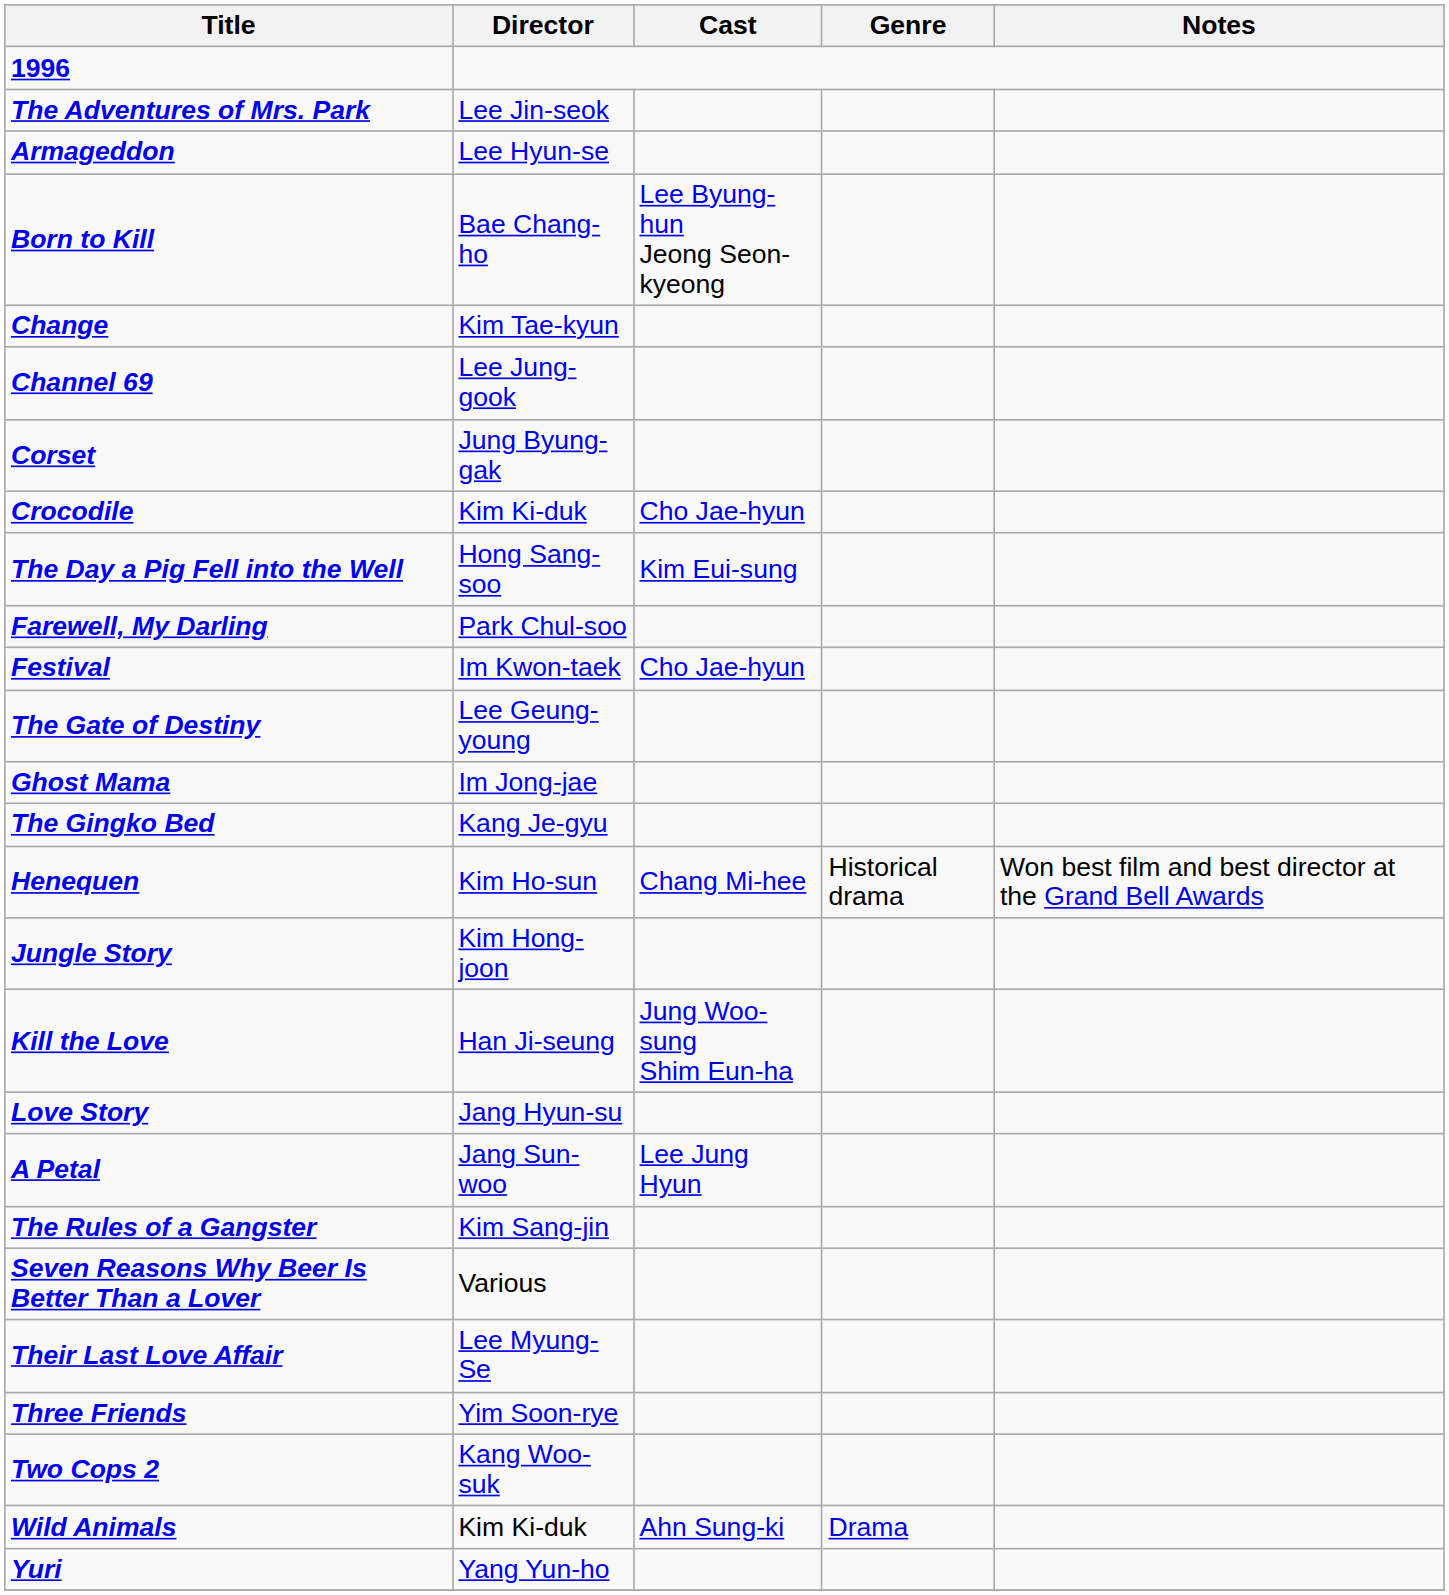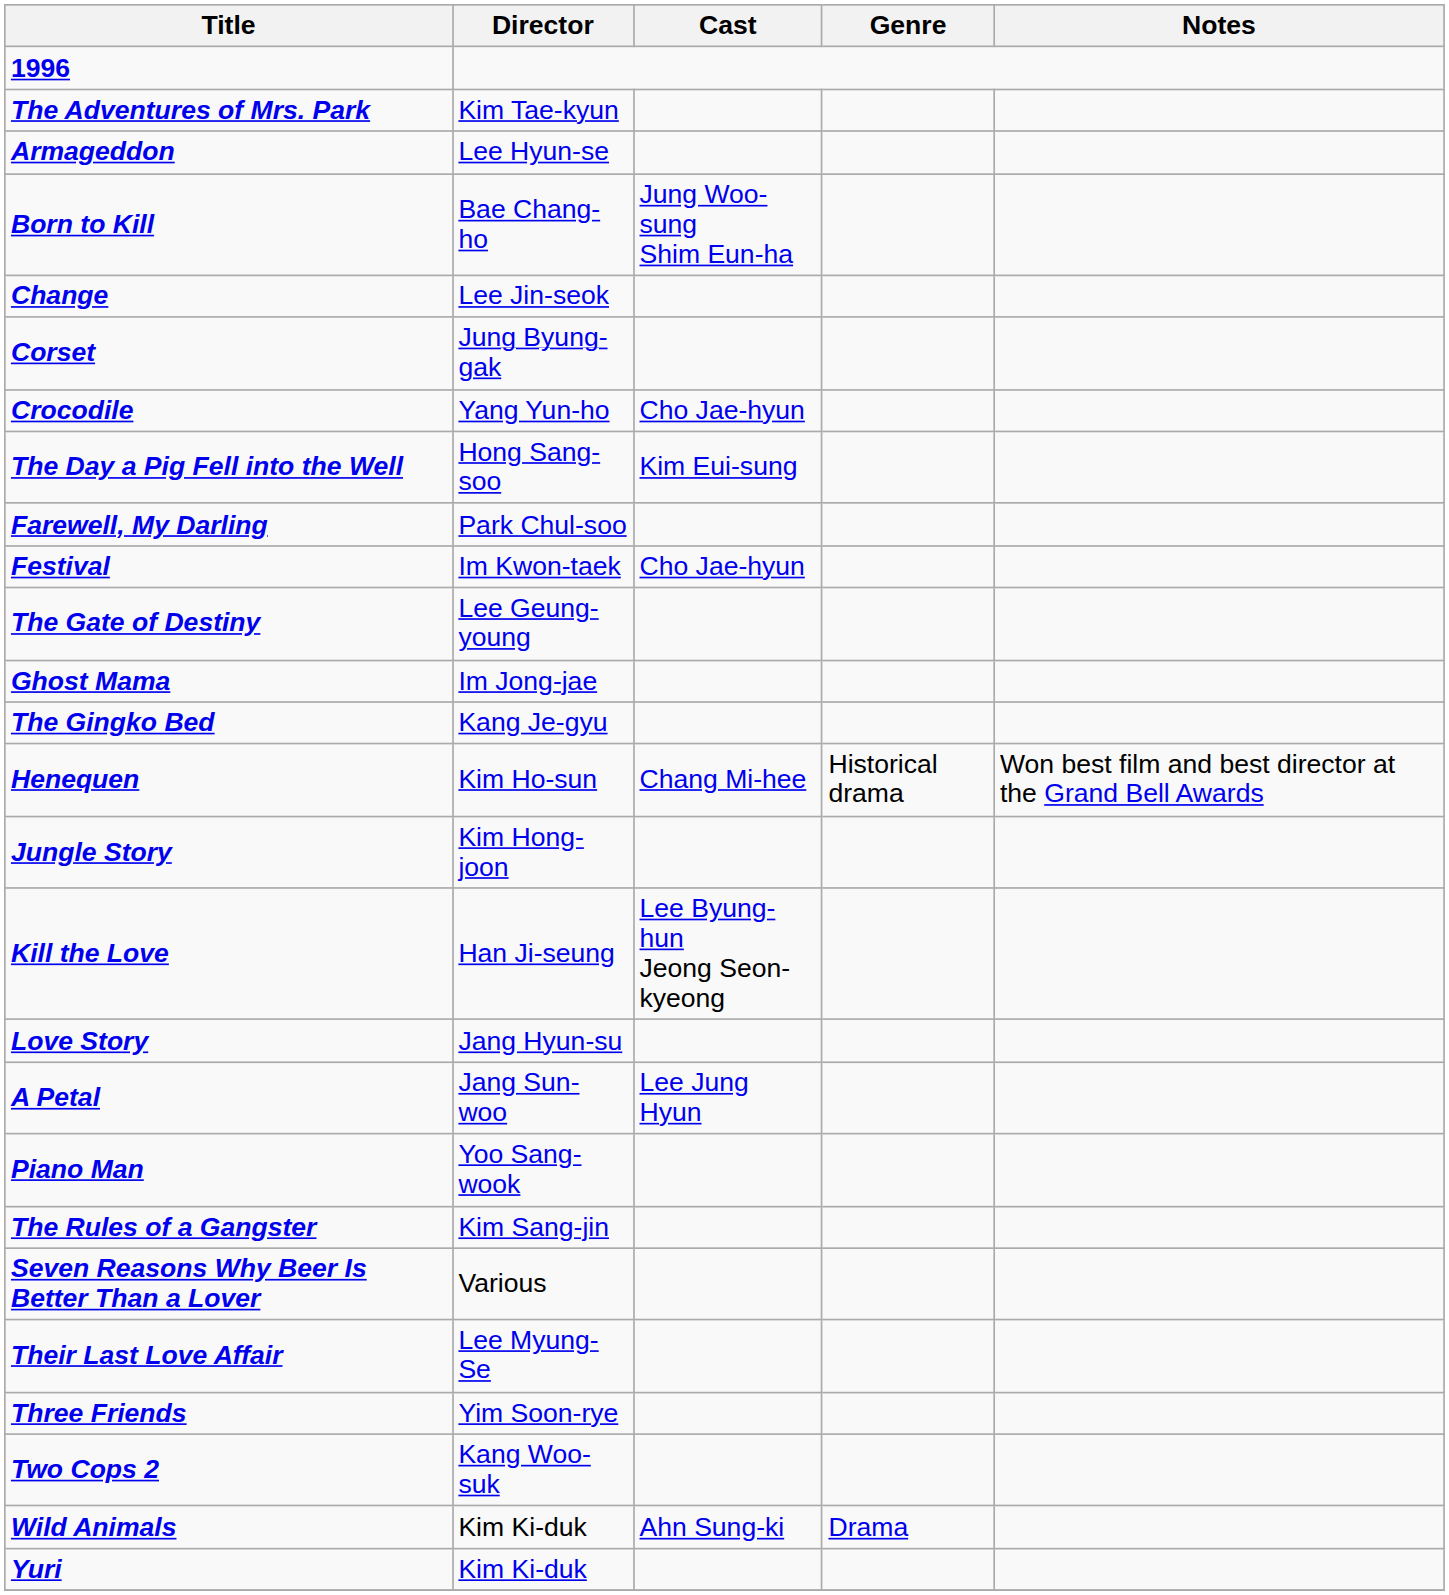 <table class="wikitable">
 <tr>
 <th>Title</th>
 <th>Director</th>
 <th>Cast</th>
 <th>Genre</th>
 <th>Notes</th>
 </tr>
 <tr>
 <td><strong><a href='#'>1996</a></strong></td>
 </tr>
 <tr>
 <td><strong><em><a href='#'>The Adventures of Mrs. Park</a></em></strong></td>
-<td><a href='#'>Lee Jin-seok</a></td>
+<td><a href='#'>Kim Tae-kyun</a></td>
 <td></td>
 <td></td>
 <td></td>
 </tr>
 <tr>
 <td><strong><em><a href='#'>Armageddon</a></em></strong></td>
 <td><a href='#'>Lee Hyun-se</a></td>
 <td></td>
 <td></td>
 <td></td>
 </tr>
 <tr>
 <td><strong><em><a href='#'>Born to Kill</a></em></strong></td>
 <td><a href='#'>Bae Chang-ho</a></td>
-<td><a href='#'>Lee Byung-hun</a><br>Jeong Seon-kyeong</td>
+<td><a href='#'>Jung Woo-sung</a><br><a href='#'>Shim Eun-ha</a></td>
 <td></td>
 <td></td>
 </tr>
 <tr>
 <td><strong><em><a href='#'>Change</a></em></strong></td>
-<td><a href='#'>Kim Tae-kyun</a></td>
-<td></td>
-<td></td>
-<td></td>
-</tr>
-<tr>
-<td><strong><em><a href='#'>Channel 69</a></em></strong></td>
-<td><a href='#'>Lee Jung-gook</a></td>
+<td><a href='#'>Lee Jin-seok</a></td>
 <td></td>
 <td></td>
 <td></td>
 </tr>
 <tr>
 <td><strong><em><a href='#'>Corset</a></em></strong></td>
 <td><a href='#'>Jung Byung-gak</a></td>
 <td></td>
 <td></td>
 <td></td>
 </tr>
 <tr>
 <td><strong><em><a href='#'>Crocodile</a></em></strong></td>
-<td><a href='#'>Kim Ki-duk</a></td>
+<td><a href='#'>Yang Yun-ho</a></td>
 <td><a href='#'>Cho Jae-hyun</a></td>
 <td></td>
 <td></td>
 </tr>
 <tr>
 <td><strong><em><a href='#'>The Day a Pig Fell into the Well</a></em></strong></td>
 <td><a href='#'>Hong Sang-soo</a></td>
 <td><a href='#'>Kim Eui-sung</a></td>
 <td></td>
 <td></td>
 </tr>
 <tr>
 <td><strong><em><a href='#'>Farewell, My Darling</a></em></strong></td>
 <td><a href='#'>Park Chul-soo</a></td>
 <td></td>
 <td></td>
 <td></td>
 </tr>
 <tr>
 <td><strong><em><a href='#'>Festival</a></em></strong></td>
 <td><a href='#'>Im Kwon-taek</a></td>
 <td><a href='#'>Cho Jae-hyun</a></td>
 <td></td>
 <td></td>
 </tr>
 <tr>
 <td><strong><em><a href='#'>The Gate of Destiny</a></em></strong></td>
 <td><a href='#'>Lee Geung-young</a></td>
 <td></td>
 <td></td>
 <td></td>
 </tr>
 <tr>
 <td><strong><em><a href='#'>Ghost Mama</a></em></strong></td>
 <td><a href='#'>Im Jong-jae</a></td>
 <td></td>
 <td></td>
 <td></td>
 </tr>
 <tr>
 <td><strong><em><a href='#'>The Gingko Bed</a></em></strong></td>
 <td><a href='#'>Kang Je-gyu</a></td>
 <td></td>
 <td></td>
 <td></td>
 </tr>
 <tr>
 <td><strong><em><a href='#'>Henequen</a></em></strong></td>
 <td><a href='#'>Kim Ho-sun</a></td>
 <td><a href='#'>Chang Mi-hee</a></td>
 <td>Historical drama</td>
 <td>Won best film and best director at the <a href='#'>Grand Bell Awards</a></td>
 </tr>
 <tr>
 <td><strong><em><a href='#'>Jungle Story</a></em></strong></td>
 <td><a href='#'>Kim Hong-joon</a></td>
 <td></td>
 <td></td>
 <td></td>
 </tr>
 <tr>
 <td><strong><em><a href='#'>Kill the Love</a></em></strong></td>
 <td><a href='#'>Han Ji-seung</a></td>
-<td><a href='#'>Jung Woo-sung</a><br><a href='#'>Shim Eun-ha</a></td>
+<td><a href='#'>Lee Byung-hun</a><br>Jeong Seon-kyeong</td>
 <td></td>
 <td></td>
 </tr>
 <tr>
 <td><strong><em><a href='#'>Love Story</a></em></strong></td>
 <td><a href='#'>Jang Hyun-su</a></td>
 <td></td>
 <td></td>
 <td></td>
 </tr>
 <tr>
 <td><strong><em><a href='#'>A Petal</a></em></strong></td>
 <td><a href='#'>Jang Sun-woo</a></td>
 <td><a href='#'>Lee Jung Hyun</a></td>
+<td></td>
+<td></td>
+</tr>
+<tr>
+<td><strong><em><a href='#'>Piano Man</a></em></strong></td>
+<td><a href='#'>Yoo Sang-wook</a></td>
+<td></td>
 <td></td>
 <td></td>
 </tr>
 <tr>
 <td><strong><em><a href='#'>The Rules of a Gangster</a></em></strong></td>
 <td><a href='#'>Kim Sang-jin</a></td>
 <td></td>
 <td></td>
 <td></td>
 </tr>
 <tr>
 <td><strong><em><a href='#'>Seven Reasons Why Beer Is Better Than a Lover</a></em></strong></td>
 <td>Various</td>
 <td></td>
 <td></td>
 <td></td>
 </tr>
 <tr>
 <td><strong><em><a href='#'>Their Last Love Affair</a></em></strong></td>
 <td><a href='#'>Lee Myung-Se</a></td>
 <td></td>
 <td></td>
 <td></td>
 </tr>
 <tr>
 <td><strong><em><a href='#'>Three Friends</a></em></strong></td>
 <td><a href='#'>Yim Soon-rye</a></td>
 <td></td>
 <td></td>
 <td></td>
 </tr>
 <tr>
 <td><strong><em><a href='#'>Two Cops 2</a></em></strong></td>
 <td><a href='#'>Kang Woo-suk</a></td>
 <td></td>
 <td></td>
 <td></td>
 </tr>
 <tr>
 <td><strong><em><a href='#'>Wild Animals</a></em></strong></td>
 <td>Kim Ki-duk</td>
 <td><a href='#'>Ahn Sung-ki</a></td>
 <td><a href='#'>Drama</a></td>
 <td></td>
 </tr>
 <tr>
 <td><strong><em><a href='#'>Yuri</a></em></strong></td>
-<td><a href='#'>Yang Yun-ho</a></td>
+<td><a href='#'>Kim Ki-duk</a></td>
 <td></td>
 <td></td>
 <td></td>
 </tr>
 <tr>
 </tr>
 </table>
